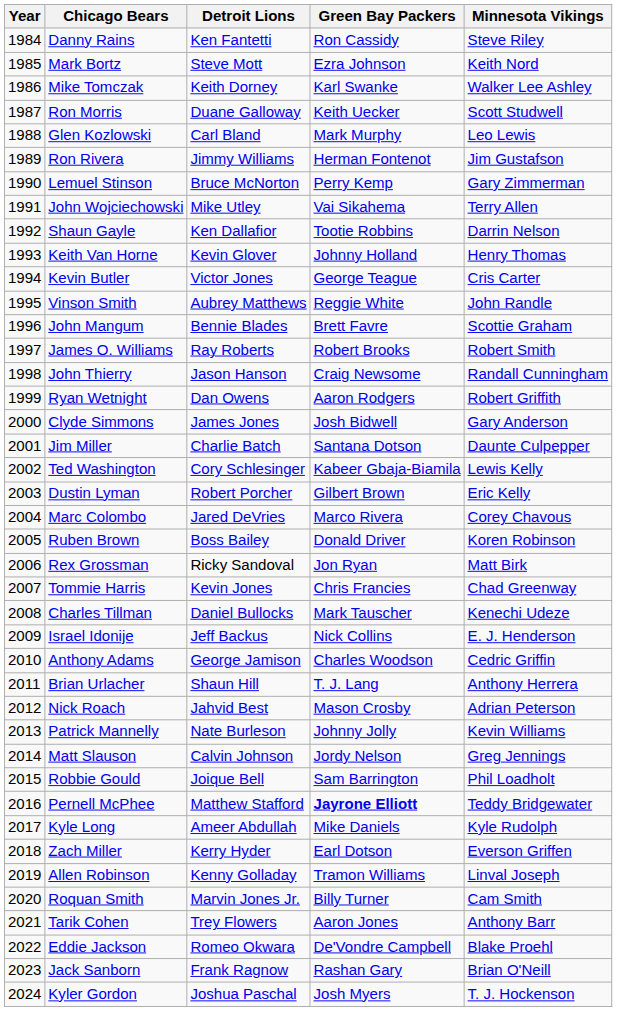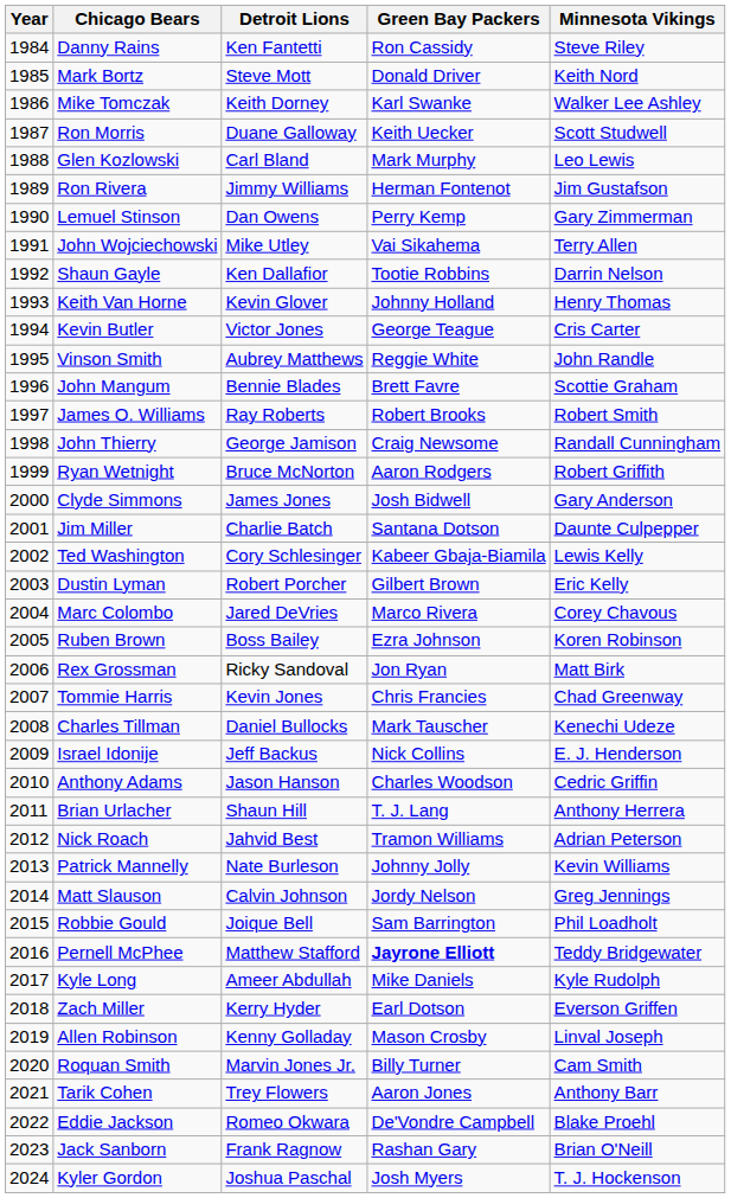 <table class="wikitable">
 <tr>
 <th>Year</th>
 <th>Chicago Bears</th>
 <th>Detroit Lions</th>
 <th>Green Bay Packers</th>
 <th>Minnesota Vikings</th>
 </tr>
 <tr>
 <td>1984</td>
 <td><a href='#'>Danny Rains</a></td>
 <td><a href='#'>Ken Fantetti</a></td>
 <td><a href='#'>Ron Cassidy</a></td>
 <td><a href='#'>Steve Riley</a></td>
 </tr>
 <tr>
 <td>1985</td>
 <td><a href='#'>Mark Bortz</a></td>
 <td><a href='#'>Steve Mott</a></td>
-<td><a href='#'>Ezra Johnson</a></td>
+<td><a href='#'>Donald Driver</a></td>
 <td><a href='#'>Keith Nord</a></td>
 </tr>
 <tr>
 <td>1986</td>
 <td><a href='#'>Mike Tomczak</a></td>
 <td><a href='#'>Keith Dorney</a></td>
 <td><a href='#'>Karl Swanke</a></td>
 <td><a href='#'>Walker Lee Ashley</a></td>
 </tr>
 <tr>
 <td>1987</td>
 <td><a href='#'>Ron Morris</a></td>
 <td><a href='#'>Duane Galloway</a></td>
 <td><a href='#'>Keith Uecker</a></td>
 <td><a href='#'>Scott Studwell</a></td>
 </tr>
 <tr>
 <td>1988</td>
 <td><a href='#'>Glen Kozlowski</a></td>
 <td><a href='#'>Carl Bland</a></td>
 <td><a href='#'>Mark Murphy</a></td>
 <td><a href='#'>Leo Lewis</a></td>
 </tr>
 <tr>
 <td>1989</td>
 <td><a href='#'>Ron Rivera</a></td>
 <td><a href='#'>Jimmy Williams</a></td>
 <td><a href='#'>Herman Fontenot</a></td>
 <td><a href='#'>Jim Gustafson</a></td>
 </tr>
 <tr>
 <td>1990</td>
 <td><a href='#'>Lemuel Stinson</a></td>
-<td><a href='#'>Bruce McNorton</a></td>
+<td><a href='#'>Dan Owens</a></td>
 <td><a href='#'>Perry Kemp</a></td>
 <td><a href='#'>Gary Zimmerman</a></td>
 </tr>
 <tr>
 <td>1991</td>
 <td><a href='#'>John Wojciechowski</a></td>
 <td><a href='#'>Mike Utley</a></td>
 <td><a href='#'>Vai Sikahema</a></td>
 <td><a href='#'>Terry Allen</a></td>
 </tr>
 <tr>
 <td>1992</td>
 <td><a href='#'>Shaun Gayle</a></td>
 <td><a href='#'>Ken Dallafior</a></td>
 <td><a href='#'>Tootie Robbins</a></td>
 <td><a href='#'>Darrin Nelson</a></td>
 </tr>
 <tr>
 <td>1993</td>
 <td><a href='#'>Keith Van Horne</a></td>
 <td><a href='#'>Kevin Glover</a></td>
 <td><a href='#'>Johnny Holland</a></td>
 <td><a href='#'>Henry Thomas</a></td>
 </tr>
 <tr>
 <td>1994</td>
 <td><a href='#'>Kevin Butler</a></td>
 <td><a href='#'>Victor Jones</a></td>
 <td><a href='#'>George Teague</a></td>
 <td><a href='#'>Cris Carter</a></td>
 </tr>
 <tr>
 <td>1995</td>
 <td><a href='#'>Vinson Smith</a></td>
 <td><a href='#'>Aubrey Matthews</a></td>
 <td><a href='#'>Reggie White</a></td>
 <td><a href='#'>John Randle</a></td>
 </tr>
 <tr>
 <td>1996</td>
 <td><a href='#'>John Mangum</a></td>
 <td><a href='#'>Bennie Blades</a></td>
 <td><a href='#'>Brett Favre</a></td>
 <td><a href='#'>Scottie Graham</a></td>
 </tr>
 <tr>
 <td>1997</td>
 <td><a href='#'>James O. Williams</a></td>
 <td><a href='#'>Ray Roberts</a></td>
 <td><a href='#'>Robert Brooks</a></td>
 <td><a href='#'>Robert Smith</a></td>
 </tr>
 <tr>
 <td>1998</td>
 <td><a href='#'>John Thierry</a></td>
-<td><a href='#'>Jason Hanson</a></td>
+<td><a href='#'>George Jamison</a></td>
 <td><a href='#'>Craig Newsome</a></td>
 <td><a href='#'>Randall Cunningham</a></td>
 </tr>
 <tr>
 <td>1999</td>
 <td><a href='#'>Ryan Wetnight</a></td>
-<td><a href='#'>Dan Owens</a></td>
+<td><a href='#'>Bruce McNorton</a></td>
 <td><a href='#'>Aaron Rodgers</a></td>
 <td><a href='#'>Robert Griffith</a></td>
 </tr>
 <tr>
 <td>2000</td>
 <td><a href='#'>Clyde Simmons</a></td>
 <td><a href='#'>James Jones</a></td>
 <td><a href='#'>Josh Bidwell</a></td>
 <td><a href='#'>Gary Anderson</a></td>
 </tr>
 <tr>
 <td>2001</td>
 <td><a href='#'>Jim Miller</a></td>
 <td><a href='#'>Charlie Batch</a></td>
 <td><a href='#'>Santana Dotson</a></td>
 <td><a href='#'>Daunte Culpepper</a></td>
 </tr>
 <tr>
 <td>2002</td>
 <td><a href='#'>Ted Washington</a></td>
 <td><a href='#'>Cory Schlesinger</a></td>
 <td><a href='#'>Kabeer Gbaja-Biamila</a></td>
 <td><a href='#'>Lewis Kelly</a></td>
 </tr>
 <tr>
 <td>2003</td>
 <td><a href='#'>Dustin Lyman</a></td>
 <td><a href='#'>Robert Porcher</a></td>
 <td><a href='#'>Gilbert Brown</a></td>
 <td><a href='#'>Eric Kelly</a></td>
 </tr>
 <tr>
 <td>2004</td>
 <td><a href='#'>Marc Colombo</a></td>
 <td><a href='#'>Jared DeVries</a></td>
 <td><a href='#'>Marco Rivera</a></td>
 <td><a href='#'>Corey Chavous</a></td>
 </tr>
 <tr>
 <td>2005</td>
 <td><a href='#'>Ruben Brown</a></td>
 <td><a href='#'>Boss Bailey</a></td>
-<td><a href='#'>Donald Driver</a></td>
+<td><a href='#'>Ezra Johnson</a></td>
 <td><a href='#'>Koren Robinson</a></td>
 </tr>
 <tr>
 <td>2006</td>
 <td><a href='#'>Rex Grossman</a></td>
 <td>Ricky Sandoval</td>
 <td><a href='#'>Jon Ryan</a></td>
 <td><a href='#'>Matt Birk</a></td>
 </tr>
 <tr>
 <td>2007</td>
 <td><a href='#'>Tommie Harris</a></td>
 <td><a href='#'>Kevin Jones</a></td>
 <td><a href='#'>Chris Francies</a></td>
 <td><a href='#'>Chad Greenway</a></td>
 </tr>
 <tr>
 <td>2008</td>
 <td><a href='#'>Charles Tillman</a></td>
 <td><a href='#'>Daniel Bullocks</a></td>
 <td><a href='#'>Mark Tauscher</a></td>
 <td><a href='#'>Kenechi Udeze</a></td>
 </tr>
 <tr>
 <td>2009</td>
 <td><a href='#'>Israel Idonije</a></td>
 <td><a href='#'>Jeff Backus</a></td>
 <td><a href='#'>Nick Collins</a></td>
 <td><a href='#'>E. J. Henderson</a></td>
 </tr>
 <tr>
 <td>2010</td>
 <td><a href='#'>Anthony Adams</a></td>
-<td><a href='#'>George Jamison</a></td>
+<td><a href='#'>Jason Hanson</a></td>
 <td><a href='#'>Charles Woodson</a></td>
 <td><a href='#'>Cedric Griffin</a></td>
 </tr>
 <tr>
 <td>2011</td>
 <td><a href='#'>Brian Urlacher</a></td>
 <td><a href='#'>Shaun Hill</a></td>
 <td><a href='#'>T. J. Lang</a></td>
 <td><a href='#'>Anthony Herrera</a></td>
 </tr>
 <tr>
 <td>2012</td>
 <td><a href='#'>Nick Roach</a></td>
 <td><a href='#'>Jahvid Best</a></td>
-<td><a href='#'>Mason Crosby</a></td>
+<td><a href='#'>Tramon Williams</a></td>
 <td><a href='#'>Adrian Peterson</a></td>
 </tr>
 <tr>
 <td>2013</td>
 <td><a href='#'>Patrick Mannelly</a></td>
 <td><a href='#'>Nate Burleson</a></td>
 <td><a href='#'>Johnny Jolly</a></td>
 <td><a href='#'>Kevin Williams</a></td>
 </tr>
 <tr>
 <td>2014</td>
 <td><a href='#'>Matt Slauson</a></td>
 <td><a href='#'>Calvin Johnson</a></td>
 <td><a href='#'>Jordy Nelson</a></td>
 <td><a href='#'>Greg Jennings</a></td>
 </tr>
 <tr>
 <td>2015</td>
 <td><a href='#'>Robbie Gould</a></td>
 <td><a href='#'>Joique Bell</a></td>
 <td><a href='#'>Sam Barrington</a></td>
 <td><a href='#'>Phil Loadholt</a></td>
 </tr>
 <tr>
 <td>2016</td>
 <td><a href='#'>Pernell McPhee</a></td>
 <td><a href='#'>Matthew Stafford</a></td>
 <td><strong><a href='#'>Jayrone Elliott</a></strong></td>
 <td><a href='#'>Teddy Bridgewater</a></td>
 </tr>
 <tr>
 <td>2017</td>
 <td><a href='#'>Kyle Long</a></td>
 <td><a href='#'>Ameer Abdullah</a></td>
 <td><a href='#'>Mike Daniels</a></td>
 <td><a href='#'>Kyle Rudolph</a></td>
 </tr>
 <tr>
 <td>2018</td>
 <td><a href='#'>Zach Miller</a></td>
 <td><a href='#'>Kerry Hyder</a></td>
 <td><a href='#'>Earl Dotson</a></td>
 <td><a href='#'>Everson Griffen</a></td>
 </tr>
 <tr>
 <td>2019</td>
 <td><a href='#'>Allen Robinson</a></td>
 <td><a href='#'>Kenny Golladay</a></td>
-<td><a href='#'>Tramon Williams</a></td>
+<td><a href='#'>Mason Crosby</a></td>
 <td><a href='#'>Linval Joseph</a></td>
 </tr>
 <tr>
 <td>2020</td>
 <td><a href='#'>Roquan Smith</a></td>
 <td><a href='#'>Marvin Jones Jr.</a></td>
 <td><a href='#'>Billy Turner</a></td>
 <td><a href='#'>Cam Smith</a></td>
 </tr>
 <tr>
 <td>2021</td>
 <td><a href='#'>Tarik Cohen</a></td>
 <td><a href='#'>Trey Flowers</a></td>
 <td><a href='#'>Aaron Jones</a></td>
 <td><a href='#'>Anthony Barr</a></td>
 </tr>
 <tr>
 <td>2022</td>
 <td><a href='#'>Eddie Jackson</a></td>
 <td><a href='#'>Romeo Okwara</a></td>
 <td><a href='#'>De'Vondre Campbell</a></td>
 <td><a href='#'>Blake Proehl</a></td>
 </tr>
 <tr>
 <td>2023</td>
 <td><a href='#'>Jack Sanborn</a></td>
 <td><a href='#'>Frank Ragnow</a></td>
 <td><a href='#'>Rashan Gary</a></td>
 <td><a href='#'>Brian O'Neill</a></td>
 </tr>
 <tr>
 <td>2024</td>
 <td><a href='#'>Kyler Gordon</a></td>
 <td><a href='#'>Joshua Paschal</a></td>
 <td><a href='#'>Josh Myers</a></td>
 <td><a href='#'>T. J. Hockenson</a></td>
 </tr>
 </table>
